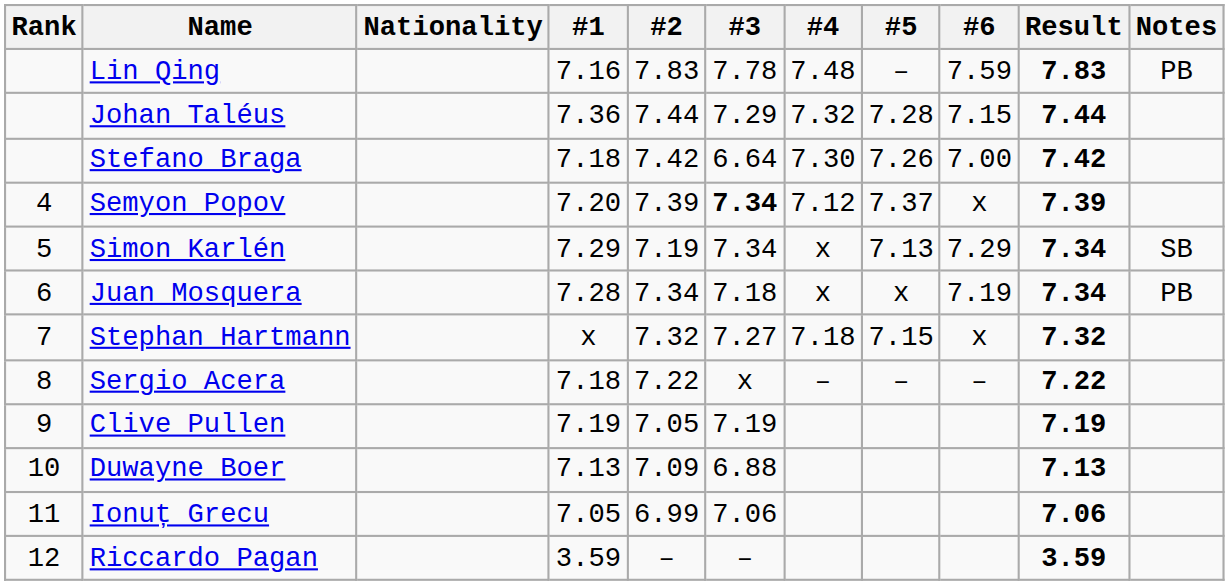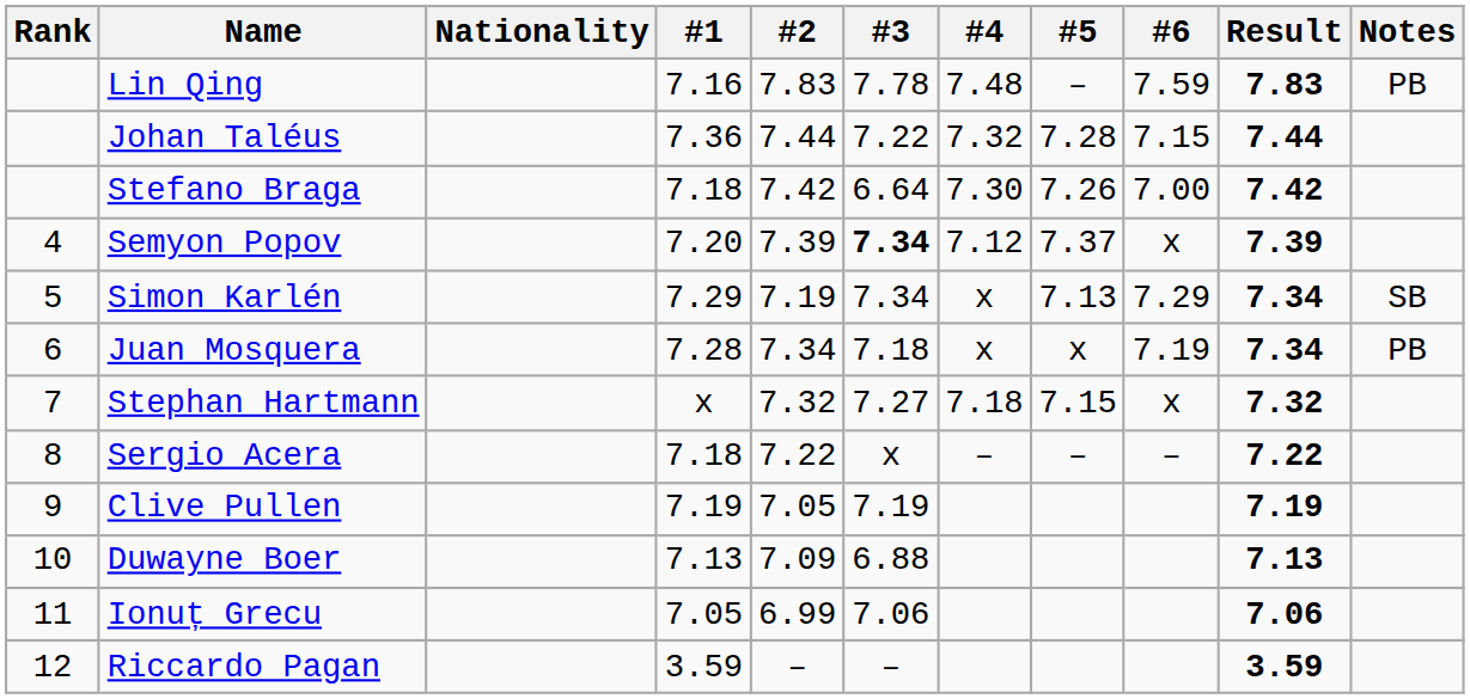 <table class="wikitable sortable" style="text-align:center">
 <tr>
 <th>Rank</th>
 <th>Name</th>
 <th>Nationality</th>
 <th>#1</th>
 <th>#2</th>
 <th>#3</th>
 <th>#4</th>
 <th>#5</th>
 <th>#6</th>
 <th>Result</th>
 <th>Notes</th>
 </tr>
 <tr>
 <td></td>
 <td align=left><a href='#'>Lin Qing</a></td>
 <td align=left></td>
 <td>7.16</td>
 <td>7.83</td>
 <td>7.78</td>
 <td>7.48</td>
 <td>–</td>
 <td>7.59</td>
 <td><strong>7.83</strong></td>
 <td>PB</td>
 </tr>
 <tr>
 <td></td>
 <td align=left><a href='#'>Johan Taléus</a></td>
 <td align=left></td>
 <td>7.36</td>
 <td>7.44</td>
-<td>7.29</td>
+<td>7.22</td>
 <td>7.32</td>
 <td>7.28</td>
 <td>7.15</td>
 <td><strong>7.44</strong></td>
 <td></td>
 </tr>
 <tr>
 <td></td>
 <td align=left><a href='#'>Stefano Braga</a></td>
 <td align=left></td>
 <td>7.18</td>
 <td>7.42</td>
 <td>6.64</td>
 <td>7.30</td>
 <td>7.26</td>
 <td>7.00</td>
 <td><strong>7.42</strong></td>
 <td></td>
 </tr>
 <tr>
 <td>4</td>
 <td align=left><a href='#'>Semyon Popov</a></td>
 <td align=left></td>
 <td>7.20</td>
 <td>7.39</td>
 <td><strong>7.34</strong></td>
 <td>7.12</td>
 <td>7.37</td>
 <td>x</td>
 <td><strong>7.39</strong></td>
 <td></td>
 </tr>
 <tr>
 <td>5</td>
 <td align=left><a href='#'>Simon Karlén</a></td>
 <td align=left></td>
 <td>7.29</td>
 <td>7.19</td>
 <td>7.34</td>
 <td>x</td>
 <td>7.13</td>
 <td>7.29</td>
 <td><strong>7.34</strong></td>
 <td>SB</td>
 </tr>
 <tr>
 <td>6</td>
 <td align=left><a href='#'>Juan Mosquera</a></td>
 <td align=left></td>
 <td>7.28</td>
 <td>7.34</td>
 <td>7.18</td>
 <td>x</td>
 <td>x</td>
 <td>7.19</td>
 <td><strong>7.34</strong></td>
 <td>PB</td>
 </tr>
 <tr>
 <td>7</td>
 <td align=left><a href='#'>Stephan Hartmann</a></td>
 <td align=left></td>
 <td>x</td>
 <td>7.32</td>
 <td>7.27</td>
 <td>7.18</td>
 <td>7.15</td>
 <td>x</td>
 <td><strong>7.32</strong></td>
 <td></td>
 </tr>
 <tr>
 <td>8</td>
 <td align=left><a href='#'>Sergio Acera</a></td>
 <td align=left></td>
 <td>7.18</td>
 <td>7.22</td>
 <td>x</td>
 <td>–</td>
 <td>–</td>
 <td>–</td>
 <td><strong>7.22</strong></td>
 <td></td>
 </tr>
 <tr>
 <td>9</td>
 <td align=left><a href='#'>Clive Pullen</a></td>
 <td align=left></td>
 <td>7.19</td>
 <td>7.05</td>
 <td>7.19</td>
 <td></td>
 <td></td>
 <td></td>
 <td><strong>7.19</strong></td>
 <td></td>
 </tr>
 <tr>
 <td>10</td>
 <td align=left><a href='#'>Duwayne Boer</a></td>
 <td align=left></td>
 <td>7.13</td>
 <td>7.09</td>
 <td>6.88</td>
 <td></td>
 <td></td>
 <td></td>
 <td><strong>7.13</strong></td>
 <td></td>
 </tr>
 <tr>
 <td>11</td>
 <td align=left><a href='#'>Ionuț Grecu</a></td>
 <td align=left></td>
 <td>7.05</td>
 <td>6.99</td>
 <td>7.06</td>
 <td></td>
 <td></td>
 <td></td>
 <td><strong>7.06</strong></td>
 <td></td>
 </tr>
 <tr>
 <td>12</td>
 <td align=left><a href='#'>Riccardo Pagan</a></td>
 <td align=left></td>
 <td>3.59</td>
 <td>–</td>
 <td>–</td>
 <td></td>
 <td></td>
 <td></td>
 <td><strong>3.59</strong></td>
 <td></td>
 </tr>
 </table>
